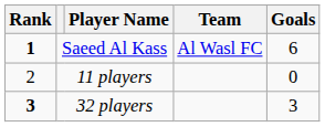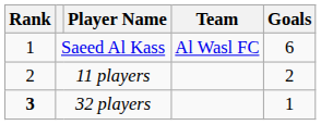 <table class="wikitable" style="text-align: center;">
 <tr>
 <th>Rank</th>
 <th></th>
 <th>Player Name</th>
 <th>Team</th>
 <th>Goals</th>
 </tr>
 <tr>
-<td><strong>1</strong></td>
+<td>1</td>
 <td colspan="2"> <a href='#'>Saeed Al Kass</a></td>
 <td><a href='#'>Al Wasl FC</a></td>
 <td>6</td>
 </tr>
 <tr>
 <td>2</td>
 <td colspan="2"><em>11 players</em></td>
 <td></td>
-<td>0</td>
+<td>2</td>
 </tr>
 <tr>
 <td><strong>3</strong></td>
 <td colspan="2"><em>32 players</em></td>
 <td></td>
-<td>3</td>
+<td>1</td>
 </tr>
 </table>
